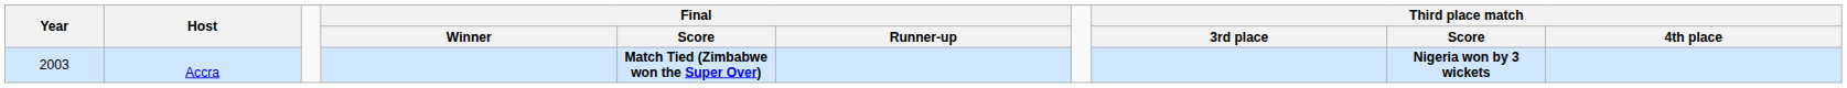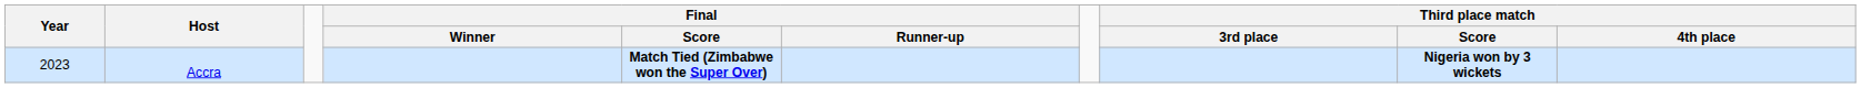 <table class="wikitable" style="font-size:90%; width: 100%; text-align: center;">
 <tr>
 <th rowspan=2 width=5%>Year</th>
 <th rowspan=2 width=10%>Host</th>
 <td width=1% rowspan=3></td>
 <th colspan=3>Final</th>
 <td width=1% rowspan=3></td>
 <th colspan=3>Third place match</th>
 </tr>
 <tr>
 <th width=15%>Winner</th>
 <th width=8%>Score</th>
 <th width=15%>Runner-up</th>
 <th width=15%>3rd place</th>
 <th width=8%>Score</th>
 <th width=15%>4th place</th>
 </tr>
 <tr bgcolor=#D0E7FF>
-<td>2003<br></td>
+<td>2023<br></td>
 <td><br><a href='#'>Accra</a></td>
 <td></td>
 <td><strong>Match Tied (Zimbabwe won the <a href='#'>Super Over</a>)</strong><br></td>
 <td></td>
 <td></td>
 <td><strong>Nigeria won by 3 wickets</strong><br></td>
 <td></td>
 </tr>
 </table>
